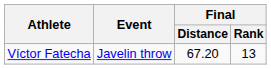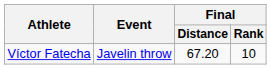 <table class=wikitable style="font-size:90%">
 <tr>
 <th rowspan="2">Athlete</th>
 <th rowspan="2">Event</th>
 <th colspan="2">Final</th>
 </tr>
 <tr style="font-size:95%">
 <th>Distance</th>
 <th>Rank</th>
 </tr>
 <tr align=center>
 <td align=left><a href='#'>Víctor Fatecha</a></td>
 <td align=left><a href='#'>Javelin throw</a></td>
 <td>67.20</td>
-<td>13</td>
+<td>10</td>
 </tr>
 </table>
